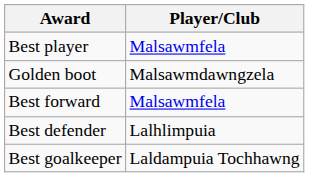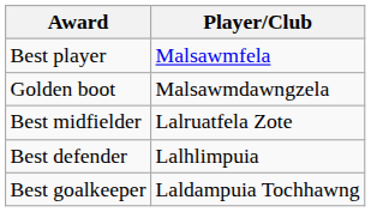 <table class="wikitable">
 <tr style="background:#cccccc;">
 <th>Award</th>
 <th>Player/Club</th>
 </tr>
 <tr>
 <td>Best player</td>
 <td> <a href='#'>Malsawmfela</a></td>
 </tr>
 <tr>
 <td>Golden boot</td>
 <td> Malsawmdawngzela</td>
 </tr>
 <tr>
-<td>Best forward</td>
-<td> <a href='#'>Malsawmfela</a></td>
+<td>Best midfielder</td>
+<td> Lalruatfela Zote</td>
 </tr>
 <tr>
 <td>Best defender</td>
 <td> Lalhlimpuia</td>
 </tr>
 <tr>
 <td>Best goalkeeper</td>
 <td> Laldampuia Tochhawng</td>
 </tr>
 </table>
